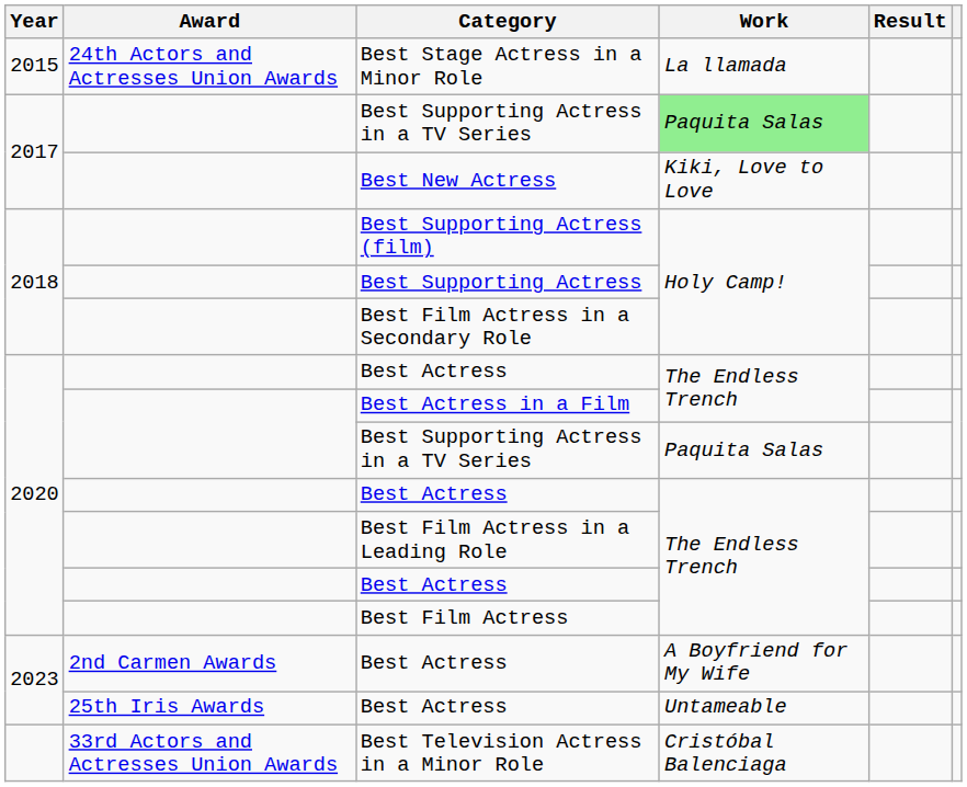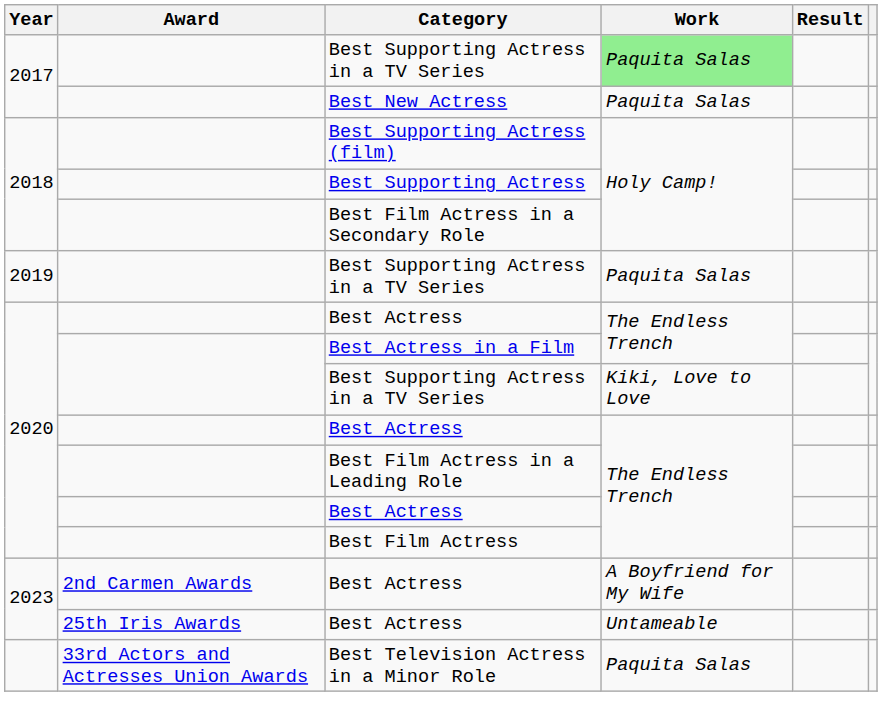 <table class="wikitable sortable plainrowheaders">
 <tr>
 <th>Year</th>
 <th>Award</th>
 <th>Category</th>
 <th>Work</th>
 <th>Result</th>
 <th></th>
-</tr>
-<tr>
-<td align = "center">2015</td>
-<td><a href='#'>24th Actors and Actresses Union Awards</a></td>
-<td>Best Stage Actress in a Minor Role</td>
-<td><em>La llamada</em></td>
-<td></td>
-<td align = "center"></td>
 </tr>
 <tr>
 <td rowspan = "2" align = "center">2017</td>
 <td></td>
 <td>Best Supporting Actress in a TV Series</td>
 <td style="background: lightgreen;"><em>Paquita Salas</em></td>
 <td></td>
 <td align = "center"></td>
 </tr>
 <tr>
 <td></td>
 <td><a href='#'>Best New Actress</a></td>
-<td><em>Kiki, Love to Love</em></td>
+<td><em>Paquita Salas</em></td>
 <td></td>
 <td align = "center"></td>
 </tr>
 <tr>
 <td rowspan = "3" align = "center">2018</td>
 <td></td>
 <td><a href='#'>Best Supporting Actress (film)</a></td>
 <td rowspan = "3"><em>Holy Camp!</em></td>
 <td></td>
 <td align = "center"></td>
 </tr>
 <tr>
 <td></td>
 <td><a href='#'>Best Supporting Actress</a></td>
 <td></td>
 <td align = "center"></td>
 </tr>
 <tr>
 <td></td>
 <td>Best Film Actress in a Secondary Role</td>
 <td></td>
 <td align = "center"><br></td>
 </tr>
 <tr>
+<td align = "center">2019</td>
+<td></td>
+<td>Best Supporting Actress in a TV Series</td>
+<td><em>Paquita Salas</em></td>
+<td></td>
+<td align = "center"></td>
+</tr>
+<tr>
 <td align = "center" rowspan = "7">2020</td>
 <td></td>
 <td>Best Actress</td>
 <td rowspan = "2"><em>The Endless Trench</em></td>
 <td></td>
 <td align = "center"></td>
 </tr>
 <tr>
 <td rowspan = "2"></td>
 <td><a href='#'>Best Actress in a Film</a></td>
 <td></td>
 <td align = "center" rowspan = "2"></td>
 </tr>
 <tr>
 <td>Best Supporting Actress in a TV Series</td>
-<td><em>Paquita Salas</em></td>
+<td><em>Kiki, Love to Love</em></td>
 <td></td>
 </tr>
 <tr>
 <td></td>
 <td><a href='#'>Best Actress</a></td>
 <td rowspan = "4"><em>The Endless Trench</em></td>
 <td></td>
 <td align = "center"></td>
 </tr>
 <tr>
 <td></td>
 <td>Best Film Actress in a Leading Role</td>
 <td></td>
 <td align = "center"></td>
 </tr>
 <tr>
 <td></td>
 <td><a href='#'>Best Actress</a></td>
 <td></td>
 <td align = "center"></td>
 </tr>
 <tr>
 <td></td>
 <td>Best Film Actress</td>
 <td></td>
 <td align = "center"></td>
 </tr>
 <tr>
 <td rowspan = "2" align = "center">2023</td>
 <td><a href='#'>2nd Carmen Awards</a></td>
 <td>Best Actress</td>
 <td><em>A Boyfriend for My Wife</em></td>
 <td></td>
 <td align = "center"></td>
 </tr>
 <tr>
 <td><a href='#'>25th Iris Awards</a></td>
 <td>Best Actress</td>
 <td><em>Untameable</em></td>
 <td></td>
 <td {{center></td>
 </tr>
 <tr>
 <td></td>
 <td><a href='#'>33rd Actors and Actresses Union Awards</a></td>
 <td>Best Television Actress in a Minor Role</td>
-<td><em>Cristóbal Balenciaga</em></td>
+<td><em>Paquita Salas</em></td>
 <td></td>
 <td></td>
 </tr>
 </table>
